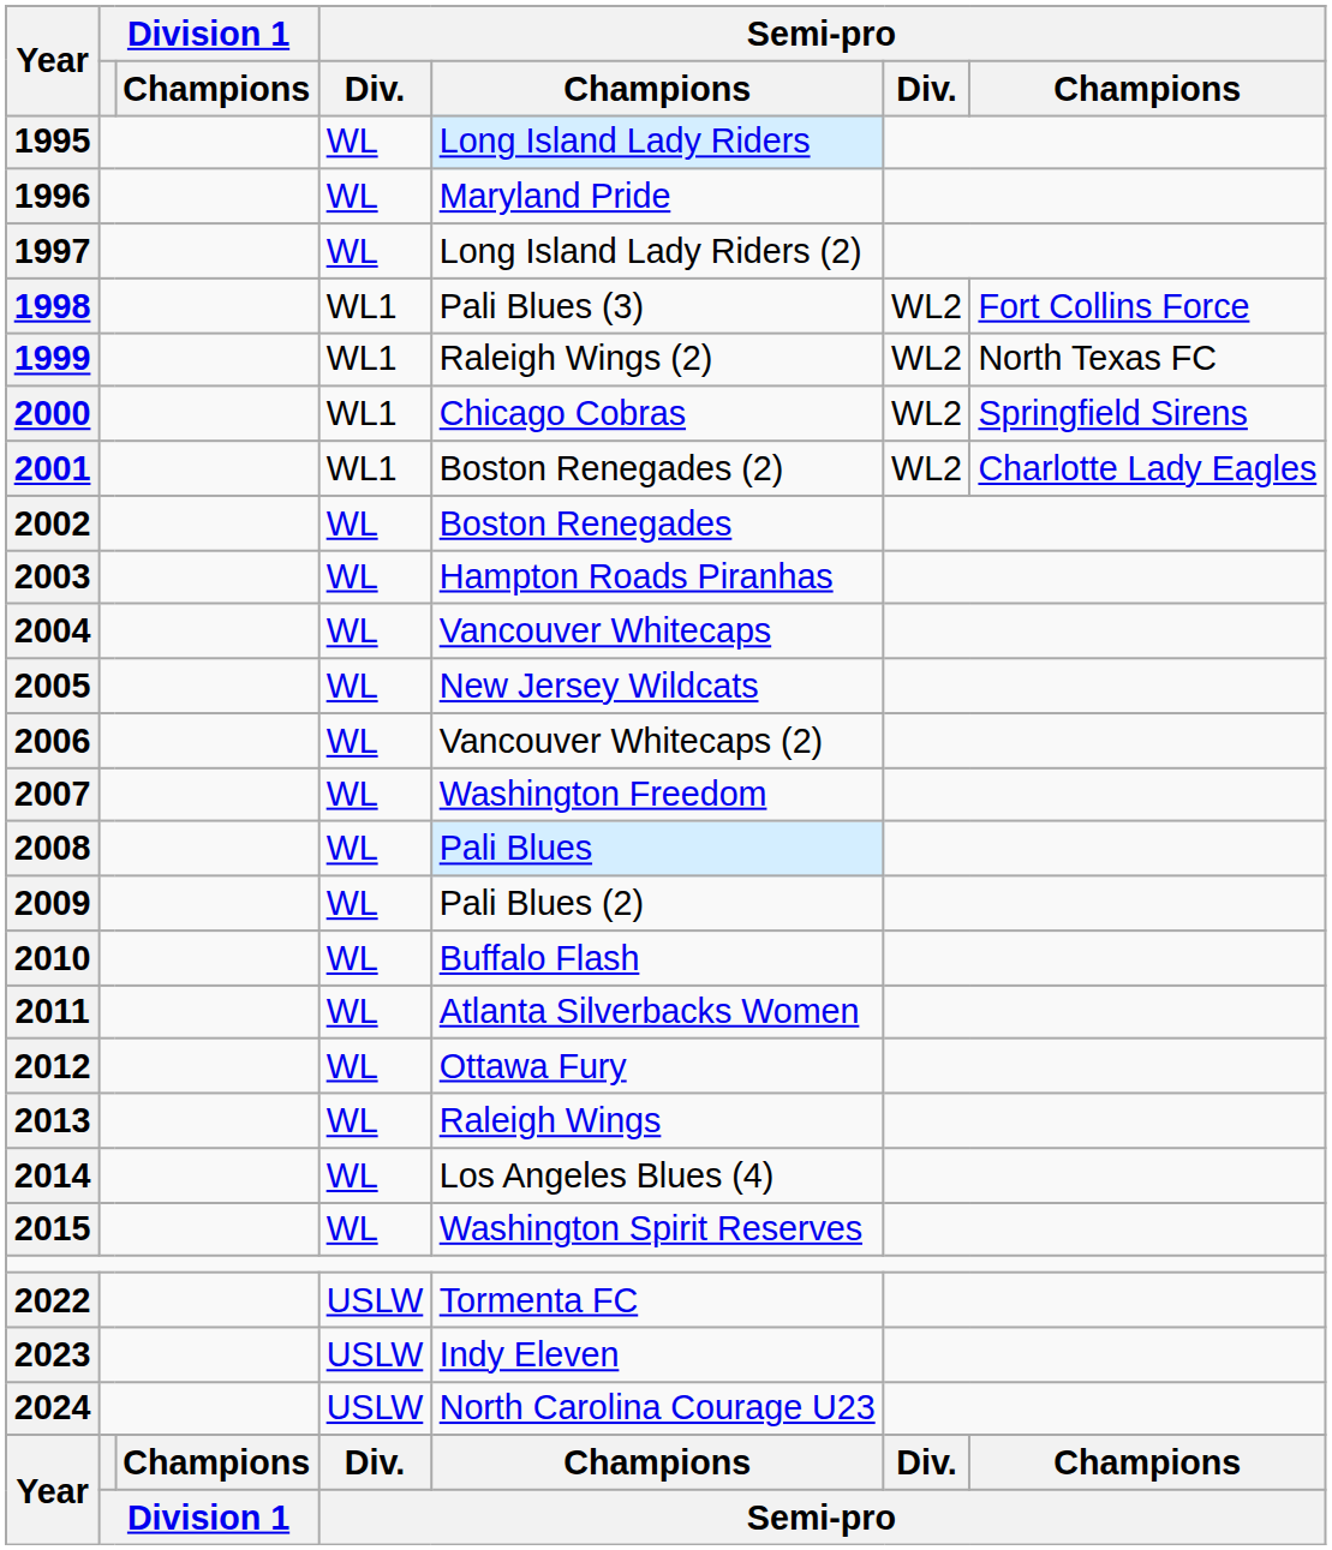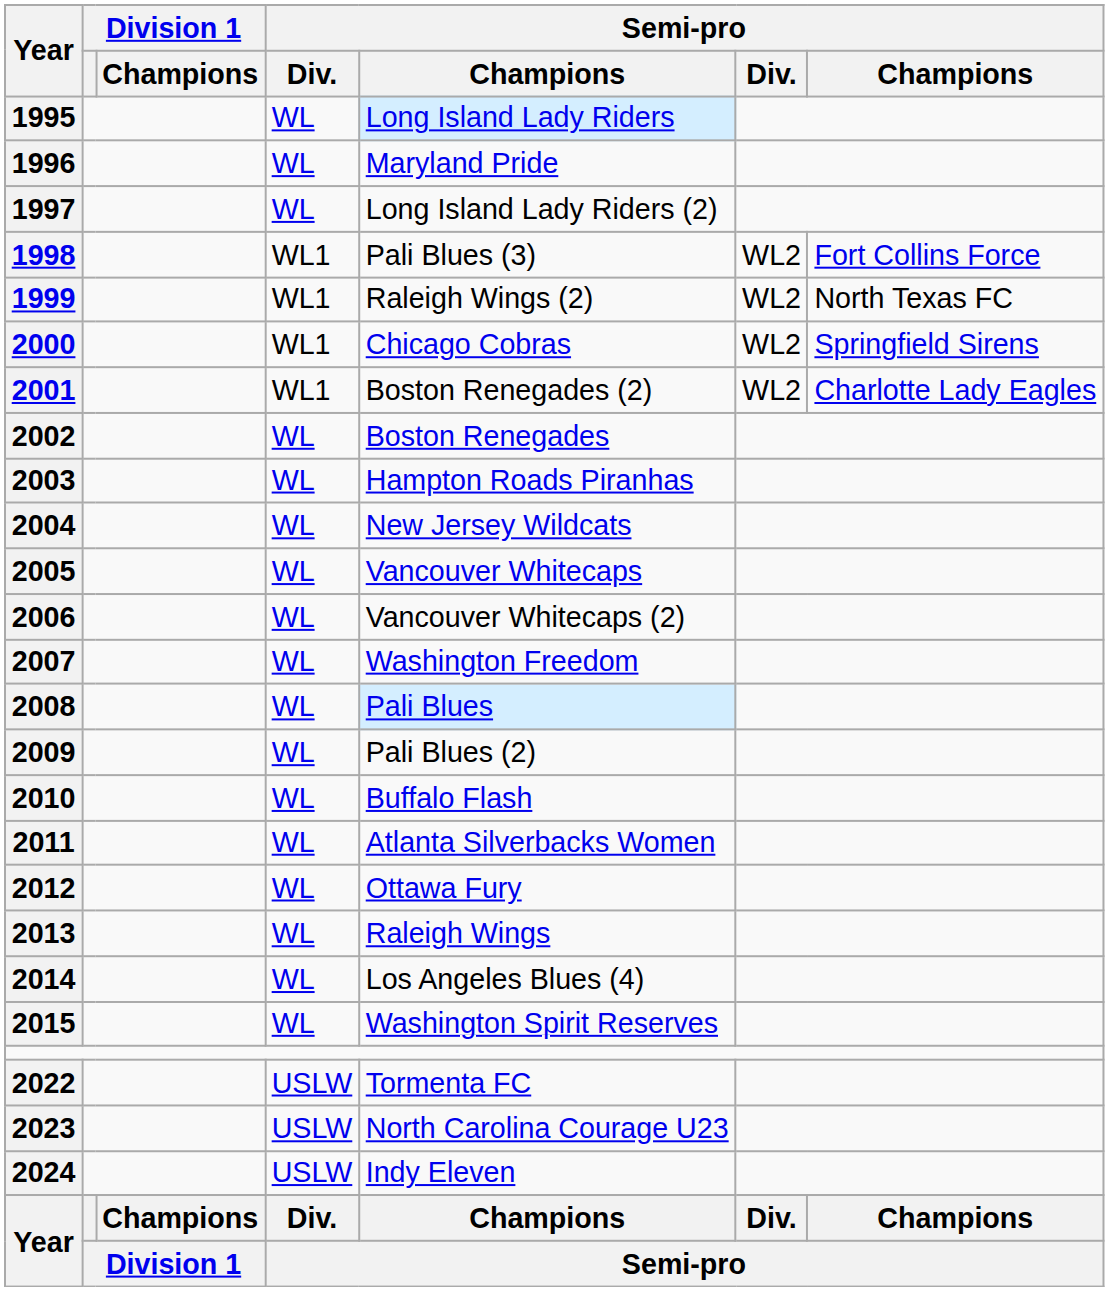 <table class="wikitable mw-datatable" style="font-size:90%">
 <tr>
 <th rowspan="2">Year</th>
 <th colspan="2"><a href='#'>Division 1</a></th>
 <th colspan="4">Semi-pro</th>
 </tr>
 <tr>
 <th></th>
 <th>Champions</th>
 <th>Div.</th>
 <th>Champions</th>
 <th>Div.</th>
 <th>Champions</th>
 </tr>
 <tr>
 <th>1995</th>
 <td colspan="2"></td>
 <td><a href='#'>WL</a></td>
 <td style="background:#d4eeff"><a href='#'>Long Island Lady Riders</a> </td>
 <td colspan="2"></td>
 </tr>
 <tr>
 <th>1996</th>
 <td colspan="2"></td>
 <td><a href='#'>WL</a></td>
 <td><a href='#'>Maryland Pride</a></td>
 <td colspan="2"></td>
 </tr>
 <tr>
 <th>1997</th>
 <td colspan="2"></td>
 <td><a href='#'>WL</a></td>
 <td>Long Island Lady Riders (2)</td>
 <td colspan="2"></td>
 </tr>
 <tr>
 <th><a href='#'>1998</a></th>
 <td colspan="2"></td>
 <td>WL1</td>
 <td>Pali Blues (3)</td>
 <td>WL2</td>
 <td><a href='#'>Fort Collins Force</a></td>
 </tr>
 <tr>
 <th><a href='#'>1999</a></th>
 <td colspan="2"></td>
 <td>WL1</td>
 <td>Raleigh Wings (2)</td>
 <td>WL2</td>
 <td>North Texas FC</td>
 </tr>
 <tr>
 <th><a href='#'>2000</a></th>
 <td colspan="2"></td>
 <td>WL1</td>
 <td><a href='#'>Chicago Cobras</a></td>
 <td>WL2</td>
 <td><a href='#'>Springfield Sirens</a></td>
 </tr>
 <tr>
 <th><a href='#'>2001</a></th>
 <td colspan="2"></td>
 <td>WL1</td>
 <td>Boston Renegades (2)</td>
 <td>WL2</td>
 <td><a href='#'>Charlotte Lady Eagles</a></td>
 </tr>
 <tr>
 <th>2002</th>
 <td colspan="2"></td>
 <td><a href='#'>WL</a></td>
 <td><a href='#'>Boston Renegades</a></td>
 <td colspan="2"></td>
 </tr>
 <tr>
 <th>2003</th>
 <td colspan="2"></td>
 <td><a href='#'>WL</a></td>
 <td><a href='#'>Hampton Roads Piranhas</a></td>
 <td colspan="2"></td>
 </tr>
 <tr>
 <th>2004</th>
 <td colspan="2"></td>
 <td><a href='#'>WL</a></td>
-<td><a href='#'>Vancouver Whitecaps</a></td>
+<td><a href='#'>New Jersey Wildcats</a></td>
 <td colspan="2"></td>
 </tr>
 <tr>
 <th>2005</th>
 <td colspan="2"></td>
 <td><a href='#'>WL</a></td>
-<td><a href='#'>New Jersey Wildcats</a></td>
+<td><a href='#'>Vancouver Whitecaps</a></td>
 <td colspan="2"></td>
 </tr>
 <tr>
 <th>2006</th>
 <td colspan="2"></td>
 <td><a href='#'>WL</a></td>
 <td>Vancouver Whitecaps (2)</td>
 <td colspan="2"></td>
 </tr>
 <tr>
 <th>2007</th>
 <td colspan="2"></td>
 <td><a href='#'>WL</a></td>
 <td><a href='#'>Washington Freedom</a></td>
 <td colspan="2"></td>
 </tr>
 <tr>
 <th>2008</th>
 <td colspan="2"></td>
 <td><a href='#'>WL</a></td>
 <td style="background:#d4eeff"><a href='#'>Pali Blues</a> </td>
 <td colspan="2"></td>
 </tr>
 <tr>
 <th>2009</th>
 <td colspan="2"></td>
 <td><a href='#'>WL</a></td>
 <td>Pali Blues (2)</td>
 <td colspan="2"></td>
 </tr>
 <tr>
 <th>2010</th>
 <td colspan="2"></td>
 <td><a href='#'>WL</a></td>
 <td><a href='#'>Buffalo Flash</a></td>
 <td colspan="2"></td>
 </tr>
 <tr>
 <th>2011</th>
 <td colspan="2"></td>
 <td><a href='#'>WL</a></td>
 <td><a href='#'>Atlanta Silverbacks Women</a></td>
 <td colspan="2"></td>
 </tr>
 <tr>
 <th>2012</th>
 <td colspan="2"></td>
 <td><a href='#'>WL</a></td>
 <td><a href='#'>Ottawa Fury</a></td>
 <td colspan="2"></td>
 </tr>
 <tr>
 <th>2013</th>
 <td colspan="2"></td>
 <td><a href='#'>WL</a></td>
 <td><a href='#'>Raleigh Wings</a></td>
 <td colspan="2"></td>
 </tr>
 <tr>
 <th>2014</th>
 <td colspan="2"></td>
 <td><a href='#'>WL</a></td>
 <td>Los Angeles Blues (4)</td>
 <td colspan="2"></td>
 </tr>
 <tr>
 <th>2015</th>
 <td colspan="2"></td>
 <td><a href='#'>WL</a></td>
 <td><a href='#'>Washington Spirit Reserves</a></td>
 <td colspan="2"></td>
 </tr>
 <tr>
 <td colspan="7"></td>
 </tr>
 <tr>
 <th>2022</th>
 <td colspan="2"></td>
 <td><a href='#'>USLW</a></td>
 <td><a href='#'>Tormenta FC</a></td>
 <td colspan="2"></td>
 </tr>
 <tr>
 <th>2023</th>
 <td colspan="2"></td>
 <td><a href='#'>USLW</a></td>
-<td><a href='#'>Indy Eleven</a></td>
+<td><a href='#'>North Carolina Courage U23</a></td>
 <td colspan="2"></td>
 </tr>
 <tr>
 <th>2024</th>
 <td colspan="2"></td>
 <td><a href='#'>USLW</a></td>
-<td><a href='#'>North Carolina Courage U23</a></td>
+<td><a href='#'>Indy Eleven</a></td>
 <td colspan="2"></td>
 </tr>
 <tr>
 <th rowspan="2">Year</th>
 <th></th>
 <th>Champions</th>
 <th>Div.</th>
 <th>Champions</th>
 <th>Div.</th>
 <th>Champions</th>
 </tr>
 <tr>
 <th colspan="2"><a href='#'>Division 1</a></th>
 <th colspan="4">Semi-pro</th>
 </tr>
 </table>
